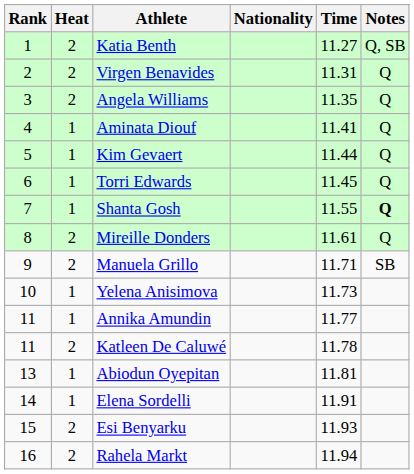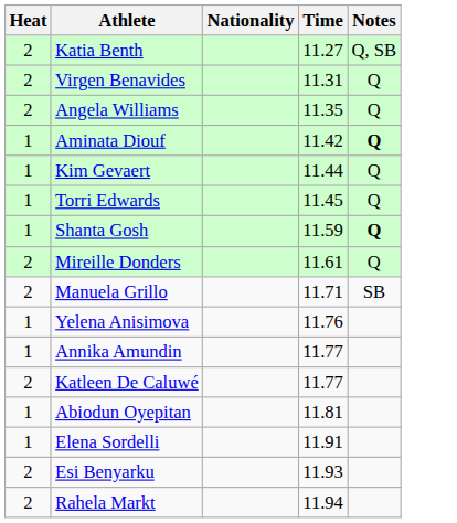 <table class="wikitable sortable" style="text-align:center;font-size:95%">
 <tr>
-<th>Rank</th>
 <th>Heat</th>
 <th>Athlete</th>
 <th>Nationality</th>
 <th>Time</th>
 <th>Notes</th>
 </tr>
 <tr bgcolor=ccffcc>
-<td>1</td>
 <td>2</td>
 <td align="left"><a href='#'>Katia Benth</a></td>
 <td align=left></td>
 <td>11.27</td>
 <td>Q, SB</td>
 </tr>
 <tr bgcolor=ccffcc>
 <td>2</td>
-<td>2</td>
 <td align="left"><a href='#'>Virgen Benavides</a></td>
 <td align=left></td>
 <td>11.31</td>
 <td>Q</td>
 </tr>
 <tr bgcolor=ccffcc>
-<td>3</td>
 <td>2</td>
 <td align="left"><a href='#'>Angela Williams</a></td>
 <td align=left></td>
 <td>11.35</td>
 <td>Q</td>
 </tr>
 <tr bgcolor=ccffcc>
-<td>4</td>
 <td>1</td>
 <td align="left"><a href='#'>Aminata Diouf</a></td>
 <td align=left></td>
-<td>11.41</td>
-<td>Q</td>
+<td>11.42</td>
+<td><strong>Q</strong></td>
 </tr>
 <tr bgcolor=ccffcc>
-<td>5</td>
 <td>1</td>
 <td align="left"><a href='#'>Kim Gevaert</a></td>
 <td align=left></td>
 <td>11.44</td>
 <td>Q</td>
 </tr>
 <tr bgcolor=ccffcc>
-<td>6</td>
 <td>1</td>
 <td align="left"><a href='#'>Torri Edwards</a></td>
 <td align=left></td>
 <td>11.45</td>
 <td>Q</td>
 </tr>
 <tr bgcolor=ccffcc>
-<td>7</td>
 <td>1</td>
 <td align="left"><a href='#'>Shanta Gosh</a></td>
 <td align=left></td>
-<td>11.55</td>
+<td>11.59</td>
 <td><strong>Q</strong></td>
 </tr>
 <tr bgcolor=ccffcc>
-<td>8</td>
 <td>2</td>
 <td align="left"><a href='#'>Mireille Donders</a></td>
 <td align=left></td>
 <td>11.61</td>
 <td>Q</td>
 </tr>
 <tr>
-<td>9</td>
 <td>2</td>
 <td align="left"><a href='#'>Manuela Grillo</a></td>
 <td align=left></td>
 <td>11.71</td>
 <td>SB</td>
 </tr>
 <tr>
-<td>10</td>
 <td>1</td>
 <td align="left"><a href='#'>Yelena Anisimova</a></td>
 <td align=left></td>
-<td>11.73</td>
+<td>11.76</td>
 <td></td>
 </tr>
 <tr>
-<td>11</td>
 <td>1</td>
 <td align="left"><a href='#'>Annika Amundin</a></td>
 <td align=left></td>
 <td>11.77</td>
 <td></td>
 </tr>
 <tr>
-<td>11</td>
 <td>2</td>
 <td align="left"><a href='#'>Katleen De Caluwé</a></td>
 <td align=left></td>
-<td>11.78</td>
+<td>11.77</td>
 <td></td>
 </tr>
 <tr>
-<td>13</td>
 <td>1</td>
 <td align="left"><a href='#'>Abiodun Oyepitan</a></td>
 <td align=left></td>
 <td>11.81</td>
 <td></td>
 </tr>
 <tr>
-<td>14</td>
 <td>1</td>
 <td align="left"><a href='#'>Elena Sordelli</a></td>
 <td align=left></td>
 <td>11.91</td>
 <td></td>
 </tr>
 <tr>
-<td>15</td>
 <td>2</td>
 <td align="left"><a href='#'>Esi Benyarku</a></td>
 <td align=left></td>
 <td>11.93</td>
 <td></td>
 </tr>
 <tr>
-<td>16</td>
 <td>2</td>
 <td align="left"><a href='#'>Rahela Markt</a></td>
 <td align=left></td>
 <td>11.94</td>
 <td></td>
 </tr>
 </table>
